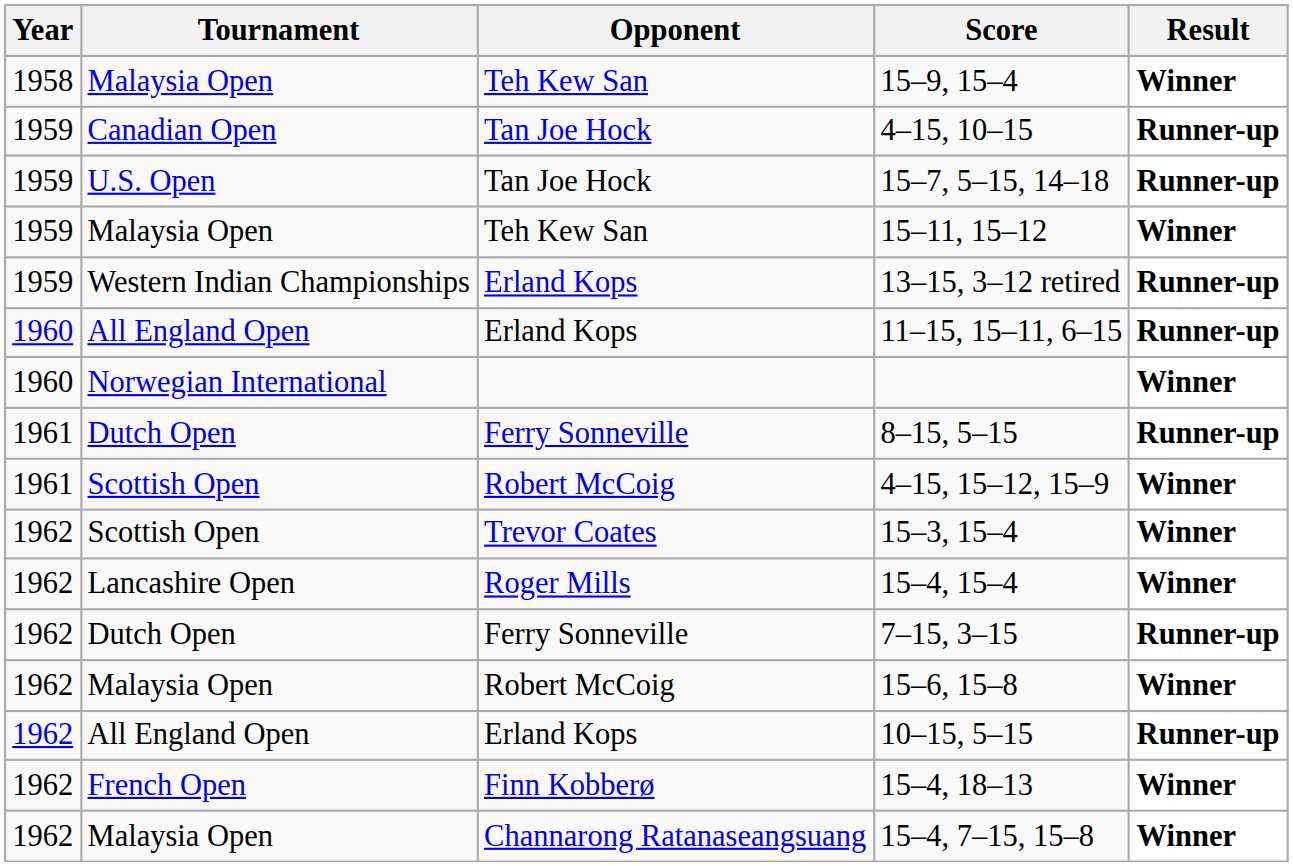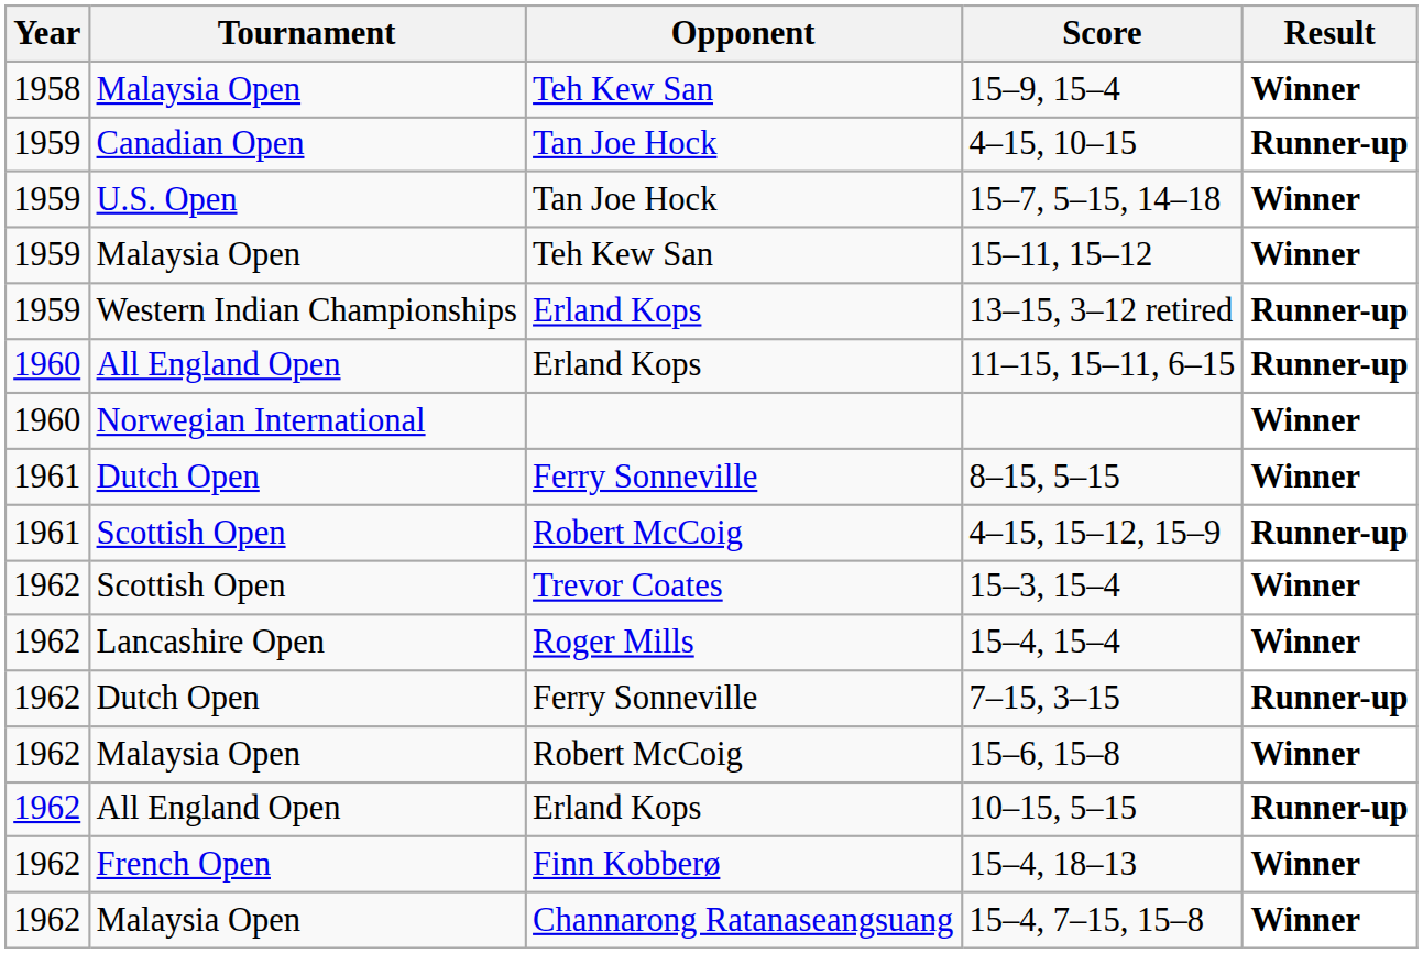 <table class="sortable wikitable" style="font-size: 90%;">
 <tr>
 <th>Year</th>
 <th>Tournament</th>
 <th>Opponent</th>
 <th>Score</th>
 <th>Result</th>
 </tr>
 <tr>
 <td align="center">1958</td>
 <td align="left"><a href='#'>Malaysia Open</a></td>
 <td align="left"> <a href='#'>Teh Kew San</a></td>
 <td align="left">15–9, 15–4</td>
 <td style="text-align:left; background:white"> <strong>Winner</strong></td>
 </tr>
 <tr>
 <td align="center">1959</td>
 <td align="left"><a href='#'>Canadian Open</a></td>
 <td align="left"> <a href='#'>Tan Joe Hock</a></td>
 <td align="left">4–15, 10–15</td>
 <td style="text-align:left; background:white"> <strong>Runner-up</strong></td>
 </tr>
 <tr>
 <td align="center">1959</td>
 <td align="left"><a href='#'>U.S. Open</a></td>
 <td align="left"> Tan Joe Hock</td>
 <td align="left">15–7, 5–15, 14–18</td>
-<td style="text-align:left; background:white"> <strong>Runner-up</strong></td>
+<td style="text-align:left; background:white"> <strong>Winner</strong></td>
 </tr>
 <tr>
 <td align="center">1959</td>
 <td align="left">Malaysia Open</td>
 <td align="left"> Teh Kew San</td>
 <td align="left">15–11, 15–12</td>
 <td style="text-align:left; background:white"> <strong>Winner</strong></td>
 </tr>
 <tr>
 <td align="center">1959</td>
 <td align="left">Western Indian Championships</td>
 <td align="left"> <a href='#'>Erland Kops</a></td>
 <td align="left">13–15, 3–12 retired</td>
 <td style="text-align:left; background:white"> <strong>Runner-up</strong></td>
 </tr>
 <tr>
 <td align="center"><a href='#'>1960</a></td>
 <td align="left"><a href='#'>All England Open</a></td>
 <td align="left"> Erland Kops</td>
 <td align="left">11–15, 15–11, 6–15</td>
 <td style="text-align:left; background:white"> <strong>Runner-up</strong></td>
 </tr>
 <tr>
 <td align="center">1960</td>
 <td align="left"><a href='#'>Norwegian International</a></td>
 <td align="left"></td>
 <td align="left"></td>
 <td style="text-align:left; background:white"> <strong>Winner</strong></td>
 </tr>
 <tr>
 <td align="center">1961</td>
 <td align="left"><a href='#'>Dutch Open</a></td>
 <td align="left"> <a href='#'>Ferry Sonneville</a></td>
 <td align="left">8–15, 5–15</td>
-<td style="text-align:left; background:white"> <strong>Runner-up</strong></td>
+<td style="text-align:left; background:white"> <strong>Winner</strong></td>
 </tr>
 <tr>
 <td align="center">1961</td>
 <td align="left"><a href='#'>Scottish Open</a></td>
 <td align="left"> <a href='#'>Robert McCoig</a></td>
 <td align="left">4–15, 15–12, 15–9</td>
-<td style="text-align:left; background:white"> <strong>Winner</strong></td>
+<td style="text-align:left; background:white"> <strong>Runner-up</strong></td>
 </tr>
 <tr>
 <td align="center">1962</td>
 <td align="left">Scottish Open</td>
 <td align="left"> <a href='#'>Trevor Coates</a></td>
 <td align="left">15–3, 15–4</td>
 <td style="text-align:left; background:white"> <strong>Winner</strong></td>
 </tr>
 <tr>
 <td align="center">1962</td>
 <td align="left">Lancashire Open</td>
 <td align="left"> <a href='#'>Roger Mills</a></td>
 <td align="left">15–4, 15–4</td>
 <td style="text-align:left; background:white"> <strong>Winner</strong></td>
 </tr>
 <tr>
 <td align="center">1962</td>
 <td align="left">Dutch Open</td>
 <td align="left"> Ferry Sonneville</td>
 <td align="left">7–15, 3–15</td>
 <td style="text-align:left; background:white"> <strong>Runner-up</strong></td>
 </tr>
 <tr>
 <td align="center">1962</td>
 <td align="left">Malaysia Open</td>
 <td align="left"> Robert McCoig</td>
 <td align="left">15–6, 15–8</td>
 <td style="text-align:left; background:white"> <strong>Winner</strong></td>
 </tr>
 <tr>
 <td align="center"><a href='#'>1962</a></td>
 <td align="left">All England Open</td>
 <td align="left"> Erland Kops</td>
 <td align="left">10–15, 5–15</td>
 <td style="text-align:left; background:white"> <strong>Runner-up</strong></td>
 </tr>
 <tr>
 <td align="center">1962</td>
 <td align="left"><a href='#'>French Open</a></td>
 <td align="left"> <a href='#'>Finn Kobberø</a></td>
 <td align="left">15–4, 18–13</td>
 <td style="text-align:left; background:white"> <strong>Winner</strong></td>
 </tr>
 <tr>
 <td align="center">1962</td>
 <td align="left">Malaysia Open</td>
 <td align="left"> <a href='#'>Channarong Ratanaseangsuang</a></td>
 <td align="left">15–4, 7–15, 15–8</td>
 <td style="text-align:left; background:white"> <strong>Winner</strong></td>
 </tr>
 </table>
